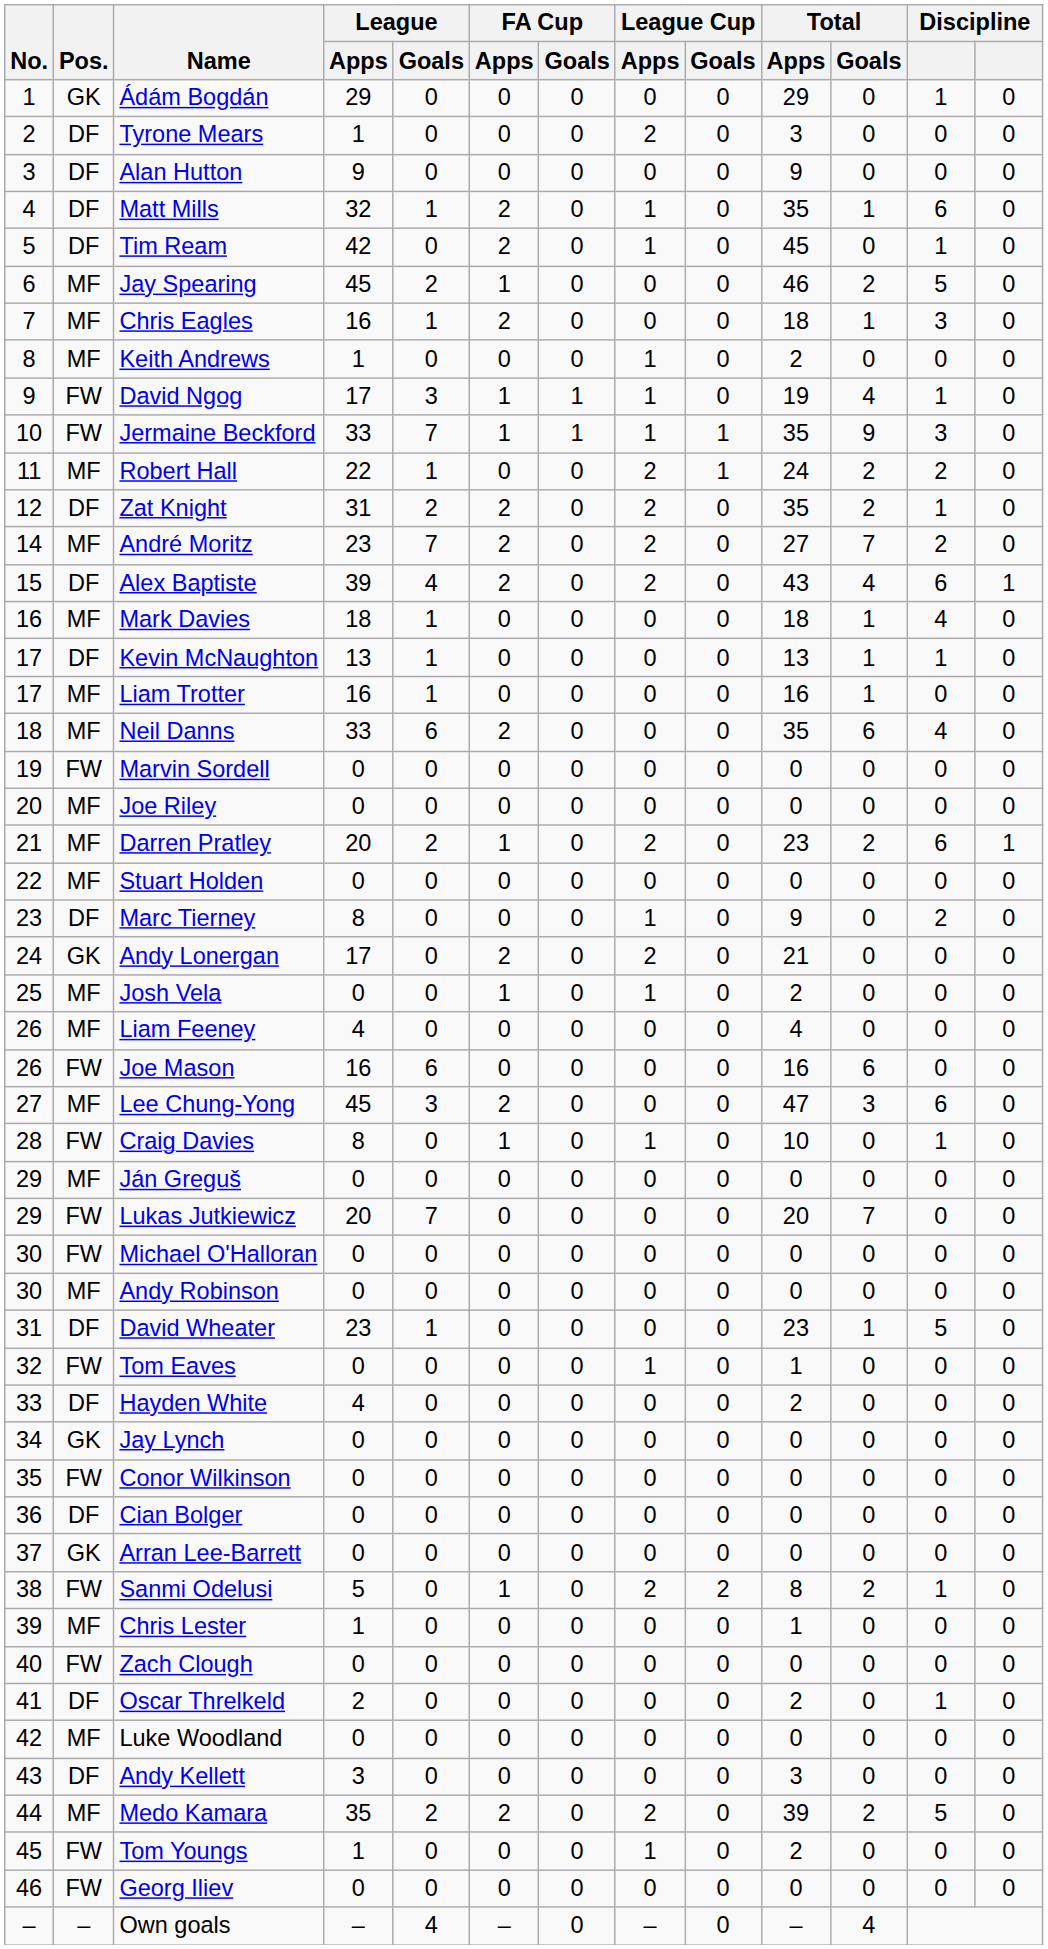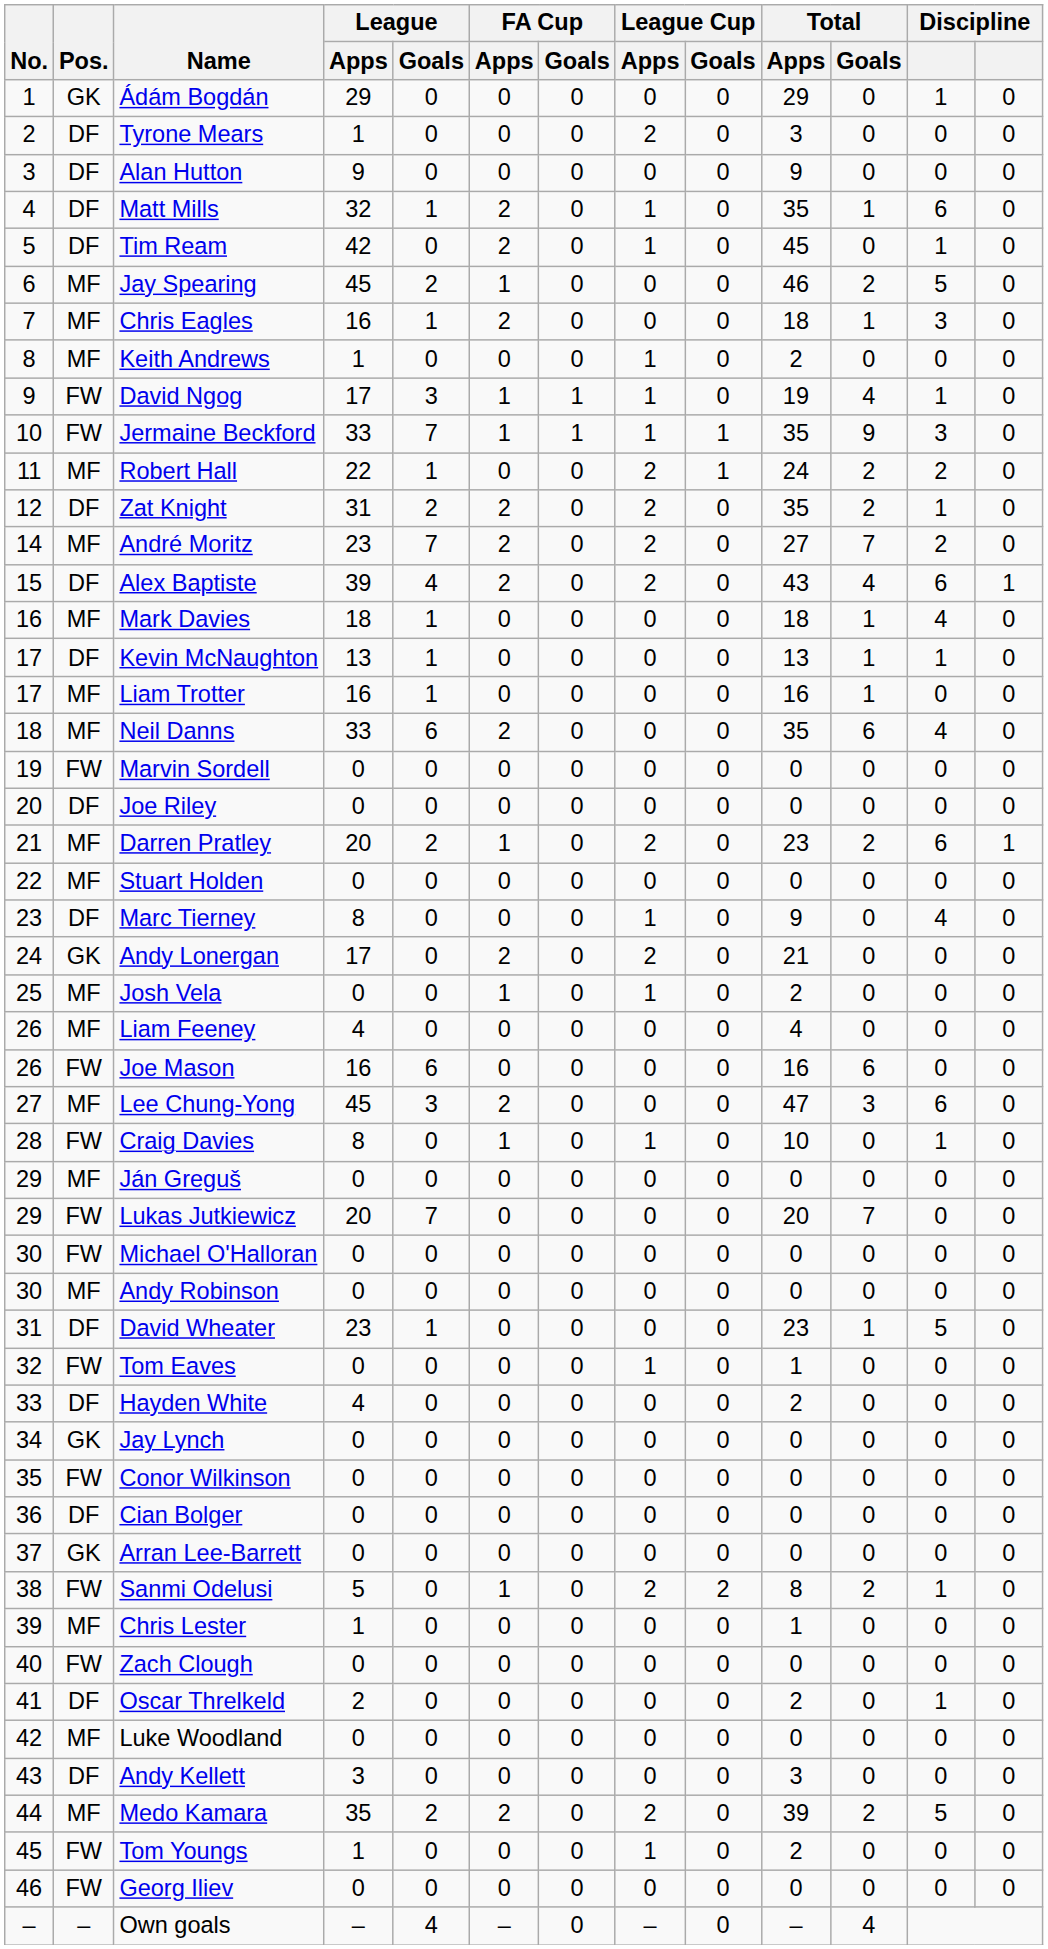 <table class="wikitable" style="text-align:center">
 <tr>
 <th rowspan="2" valign="bottom">No.</th>
 <th rowspan="2" valign="bottom">Pos.</th>
 <th rowspan="2" valign="bottom">Name</th>
 <th colspan="2" width="85">League</th>
 <th colspan="2" width="85">FA Cup</th>
 <th colspan="2" width="85">League Cup</th>
 <th colspan="2" width="85">Total</th>
 <th colspan="2" width="85">Discipline</th>
 </tr>
 <tr>
 <th>Apps</th>
 <th>Goals</th>
 <th>Apps</th>
 <th>Goals</th>
 <th>Apps</th>
 <th>Goals</th>
 <th>Apps</th>
 <th>Goals</th>
 <th></th>
 <th></th>
 </tr>
 <tr>
 <td>1</td>
 <td>GK</td>
 <td align="left"> <a href='#'>Ádám Bogdán</a></td>
 <td>29</td>
 <td>0</td>
 <td>0</td>
 <td>0</td>
 <td>0</td>
 <td>0</td>
 <td>29</td>
 <td>0</td>
 <td>1</td>
 <td>0</td>
 </tr>
 <tr>
 <td>2</td>
 <td>DF</td>
 <td align="left"> <a href='#'>Tyrone Mears</a></td>
 <td>1</td>
 <td>0</td>
 <td>0</td>
 <td>0</td>
 <td>2</td>
 <td>0</td>
 <td>3</td>
 <td>0</td>
 <td>0</td>
 <td>0</td>
 </tr>
 <tr>
 <td>3</td>
 <td>DF</td>
 <td align="left"> <a href='#'>Alan Hutton</a></td>
 <td>9</td>
 <td>0</td>
 <td>0</td>
 <td>0</td>
 <td>0</td>
 <td>0</td>
 <td>9</td>
 <td>0</td>
 <td>0</td>
 <td>0</td>
 </tr>
 <tr>
 <td>4</td>
 <td>DF</td>
 <td align="left"> <a href='#'>Matt Mills</a></td>
 <td>32</td>
 <td>1</td>
 <td>2</td>
 <td>0</td>
 <td>1</td>
 <td>0</td>
 <td>35</td>
 <td>1</td>
 <td>6</td>
 <td>0</td>
 </tr>
 <tr>
 <td>5</td>
 <td>DF</td>
 <td align="left"> <a href='#'>Tim Ream</a></td>
 <td>42</td>
 <td>0</td>
 <td>2</td>
 <td>0</td>
 <td>1</td>
 <td>0</td>
 <td>45</td>
 <td>0</td>
 <td>1</td>
 <td>0</td>
 </tr>
 <tr>
 <td>6</td>
 <td>MF</td>
 <td align="left"> <a href='#'>Jay Spearing</a></td>
 <td>45</td>
 <td>2</td>
 <td>1</td>
 <td>0</td>
 <td>0</td>
 <td>0</td>
 <td>46</td>
 <td>2</td>
 <td>5</td>
 <td>0</td>
 </tr>
 <tr>
 <td>7</td>
 <td>MF</td>
 <td align="left"> <a href='#'>Chris Eagles</a></td>
 <td>16</td>
 <td>1</td>
 <td>2</td>
 <td>0</td>
 <td>0</td>
 <td>0</td>
 <td>18</td>
 <td>1</td>
 <td>3</td>
 <td>0</td>
 </tr>
 <tr>
 <td>8</td>
 <td>MF</td>
 <td align="left"> <a href='#'>Keith Andrews</a></td>
 <td>1</td>
 <td>0</td>
 <td>0</td>
 <td>0</td>
 <td>1</td>
 <td>0</td>
 <td>2</td>
 <td>0</td>
 <td>0</td>
 <td>0</td>
 </tr>
 <tr>
 <td>9</td>
 <td>FW</td>
 <td align="left"> <a href='#'>David Ngog</a></td>
 <td>17</td>
 <td>3</td>
 <td>1</td>
 <td>1</td>
 <td>1</td>
 <td>0</td>
 <td>19</td>
 <td>4</td>
 <td>1</td>
 <td>0</td>
 </tr>
 <tr>
 <td>10</td>
 <td>FW</td>
 <td align="left"> <a href='#'>Jermaine Beckford</a></td>
 <td>33</td>
 <td>7</td>
 <td>1</td>
 <td>1</td>
 <td>1</td>
 <td>1</td>
 <td>35</td>
 <td>9</td>
 <td>3</td>
 <td>0</td>
 </tr>
 <tr>
 <td>11</td>
 <td>MF</td>
 <td align="left"> <a href='#'>Robert Hall</a></td>
 <td>22</td>
 <td>1</td>
 <td>0</td>
 <td>0</td>
 <td>2</td>
 <td>1</td>
 <td>24</td>
 <td>2</td>
 <td>2</td>
 <td>0</td>
 </tr>
 <tr>
 <td>12</td>
 <td>DF</td>
 <td align="left"> <a href='#'>Zat Knight</a></td>
 <td>31</td>
 <td>2</td>
 <td>2</td>
 <td>0</td>
 <td>2</td>
 <td>0</td>
 <td>35</td>
 <td>2</td>
 <td>1</td>
 <td>0</td>
 </tr>
 <tr>
 <td>14</td>
 <td>MF</td>
 <td align="left"> <a href='#'>André Moritz</a></td>
 <td>23</td>
 <td>7</td>
 <td>2</td>
 <td>0</td>
 <td>2</td>
 <td>0</td>
 <td>27</td>
 <td>7</td>
 <td>2</td>
 <td>0</td>
 </tr>
 <tr>
 <td>15</td>
 <td>DF</td>
 <td align="left"> <a href='#'>Alex Baptiste</a></td>
 <td>39</td>
 <td>4</td>
 <td>2</td>
 <td>0</td>
 <td>2</td>
 <td>0</td>
 <td>43</td>
 <td>4</td>
 <td>6</td>
 <td>1</td>
 </tr>
 <tr>
 <td>16</td>
 <td>MF</td>
 <td align="left"> <a href='#'>Mark Davies</a></td>
 <td>18</td>
 <td>1</td>
 <td>0</td>
 <td>0</td>
 <td>0</td>
 <td>0</td>
 <td>18</td>
 <td>1</td>
 <td>4</td>
 <td>0</td>
 </tr>
 <tr>
 <td>17</td>
 <td>DF</td>
 <td align="left"> <a href='#'>Kevin McNaughton</a></td>
 <td>13</td>
 <td>1</td>
 <td>0</td>
 <td>0</td>
 <td>0</td>
 <td>0</td>
 <td>13</td>
 <td>1</td>
 <td>1</td>
 <td>0</td>
 </tr>
 <tr>
 <td>17</td>
 <td>MF</td>
 <td align="left"> <a href='#'>Liam Trotter</a></td>
 <td>16</td>
 <td>1</td>
 <td>0</td>
 <td>0</td>
 <td>0</td>
 <td>0</td>
 <td>16</td>
 <td>1</td>
 <td>0</td>
 <td>0</td>
 </tr>
 <tr>
 <td>18</td>
 <td>MF</td>
 <td align="left"> <a href='#'>Neil Danns</a></td>
 <td>33</td>
 <td>6</td>
 <td>2</td>
 <td>0</td>
 <td>0</td>
 <td>0</td>
 <td>35</td>
 <td>6</td>
 <td>4</td>
 <td>0</td>
 </tr>
 <tr>
 <td>19</td>
 <td>FW</td>
 <td align="left"> <a href='#'>Marvin Sordell</a></td>
 <td>0</td>
 <td>0</td>
 <td>0</td>
 <td>0</td>
 <td>0</td>
 <td>0</td>
 <td>0</td>
 <td>0</td>
 <td>0</td>
 <td>0</td>
 </tr>
 <tr>
 <td>20</td>
-<td>MF</td>
+<td>DF</td>
 <td align="left"> <a href='#'>Joe Riley</a></td>
 <td>0</td>
 <td>0</td>
 <td>0</td>
 <td>0</td>
 <td>0</td>
 <td>0</td>
 <td>0</td>
 <td>0</td>
 <td>0</td>
 <td>0</td>
 </tr>
 <tr>
 <td>21</td>
 <td>MF</td>
 <td align="left"> <a href='#'>Darren Pratley</a></td>
 <td>20</td>
 <td>2</td>
 <td>1</td>
 <td>0</td>
 <td>2</td>
 <td>0</td>
 <td>23</td>
 <td>2</td>
 <td>6</td>
 <td>1</td>
 </tr>
 <tr>
 <td>22</td>
 <td>MF</td>
 <td align="left"> <a href='#'>Stuart Holden</a></td>
 <td>0</td>
 <td>0</td>
 <td>0</td>
 <td>0</td>
 <td>0</td>
 <td>0</td>
 <td>0</td>
 <td>0</td>
 <td>0</td>
 <td>0</td>
 </tr>
 <tr>
 <td>23</td>
 <td>DF</td>
 <td align="left"> <a href='#'>Marc Tierney</a></td>
 <td>8</td>
 <td>0</td>
 <td>0</td>
 <td>0</td>
 <td>1</td>
 <td>0</td>
 <td>9</td>
 <td>0</td>
-<td>2</td>
+<td>4</td>
 <td>0</td>
 </tr>
 <tr>
 <td>24</td>
 <td>GK</td>
 <td align="left"> <a href='#'>Andy Lonergan</a></td>
 <td>17</td>
 <td>0</td>
 <td>2</td>
 <td>0</td>
 <td>2</td>
 <td>0</td>
 <td>21</td>
 <td>0</td>
 <td>0</td>
 <td>0</td>
 </tr>
 <tr>
 <td>25</td>
 <td>MF</td>
 <td align="left"> <a href='#'>Josh Vela</a></td>
 <td>0</td>
 <td>0</td>
 <td>1</td>
 <td>0</td>
 <td>1</td>
 <td>0</td>
 <td>2</td>
 <td>0</td>
 <td>0</td>
 <td>0</td>
 </tr>
 <tr>
 <td>26</td>
 <td>MF</td>
 <td align="left"> <a href='#'>Liam Feeney</a></td>
 <td>4</td>
 <td>0</td>
 <td>0</td>
 <td>0</td>
 <td>0</td>
 <td>0</td>
 <td>4</td>
 <td>0</td>
 <td>0</td>
 <td>0</td>
 </tr>
 <tr>
 <td>26</td>
 <td>FW</td>
 <td align="left"> <a href='#'>Joe Mason</a></td>
 <td>16</td>
 <td>6</td>
 <td>0</td>
 <td>0</td>
 <td>0</td>
 <td>0</td>
 <td>16</td>
 <td>6</td>
 <td>0</td>
 <td>0</td>
 </tr>
 <tr>
 <td>27</td>
 <td>MF</td>
 <td align="left"> <a href='#'>Lee Chung-Yong</a></td>
 <td>45</td>
 <td>3</td>
 <td>2</td>
 <td>0</td>
 <td>0</td>
 <td>0</td>
 <td>47</td>
 <td>3</td>
 <td>6</td>
 <td>0</td>
 </tr>
 <tr>
 <td>28</td>
 <td>FW</td>
 <td align="left"> <a href='#'>Craig Davies</a></td>
 <td>8</td>
 <td>0</td>
 <td>1</td>
 <td>0</td>
 <td>1</td>
 <td>0</td>
 <td>10</td>
 <td>0</td>
 <td>1</td>
 <td>0</td>
 </tr>
 <tr>
 <td>29</td>
 <td>MF</td>
 <td align="left"> <a href='#'>Ján Greguš</a></td>
 <td>0</td>
 <td>0</td>
 <td>0</td>
 <td>0</td>
 <td>0</td>
 <td>0</td>
 <td>0</td>
 <td>0</td>
 <td>0</td>
 <td>0</td>
 </tr>
 <tr>
 <td>29</td>
 <td>FW</td>
 <td align="left"> <a href='#'>Lukas Jutkiewicz</a></td>
 <td>20</td>
 <td>7</td>
 <td>0</td>
 <td>0</td>
 <td>0</td>
 <td>0</td>
 <td>20</td>
 <td>7</td>
 <td>0</td>
 <td>0</td>
 </tr>
 <tr>
 <td>30</td>
 <td>FW</td>
 <td align="left"> <a href='#'>Michael O'Halloran</a></td>
 <td>0</td>
 <td>0</td>
 <td>0</td>
 <td>0</td>
 <td>0</td>
 <td>0</td>
 <td>0</td>
 <td>0</td>
 <td>0</td>
 <td>0</td>
 </tr>
 <tr>
 <td>30</td>
 <td>MF</td>
 <td align="left"> <a href='#'>Andy Robinson</a></td>
 <td>0</td>
 <td>0</td>
 <td>0</td>
 <td>0</td>
 <td>0</td>
 <td>0</td>
 <td>0</td>
 <td>0</td>
 <td>0</td>
 <td>0</td>
 </tr>
 <tr>
 <td>31</td>
 <td>DF</td>
 <td align="left"> <a href='#'>David Wheater</a></td>
 <td>23</td>
 <td>1</td>
 <td>0</td>
 <td>0</td>
 <td>0</td>
 <td>0</td>
 <td>23</td>
 <td>1</td>
 <td>5</td>
 <td>0</td>
 </tr>
 <tr>
 <td>32</td>
 <td>FW</td>
 <td align="left"> <a href='#'>Tom Eaves</a></td>
 <td>0</td>
 <td>0</td>
 <td>0</td>
 <td>0</td>
 <td>1</td>
 <td>0</td>
 <td>1</td>
 <td>0</td>
 <td>0</td>
 <td>0</td>
 </tr>
 <tr>
 <td>33</td>
 <td>DF</td>
 <td align="left"> <a href='#'>Hayden White</a></td>
 <td>4</td>
 <td>0</td>
 <td>0</td>
 <td>0</td>
 <td>0</td>
 <td>0</td>
 <td>2</td>
 <td>0</td>
 <td>0</td>
 <td>0</td>
 </tr>
 <tr>
 <td>34</td>
 <td>GK</td>
 <td align="left"> <a href='#'>Jay Lynch</a></td>
 <td>0</td>
 <td>0</td>
 <td>0</td>
 <td>0</td>
 <td>0</td>
 <td>0</td>
 <td>0</td>
 <td>0</td>
 <td>0</td>
 <td>0</td>
 </tr>
 <tr>
 <td>35</td>
 <td>FW</td>
 <td align="left"> <a href='#'>Conor Wilkinson</a></td>
 <td>0</td>
 <td>0</td>
 <td>0</td>
 <td>0</td>
 <td>0</td>
 <td>0</td>
 <td>0</td>
 <td>0</td>
 <td>0</td>
 <td>0</td>
 </tr>
 <tr>
 <td>36</td>
 <td>DF</td>
 <td align="left"> <a href='#'>Cian Bolger</a></td>
 <td>0</td>
 <td>0</td>
 <td>0</td>
 <td>0</td>
 <td>0</td>
 <td>0</td>
 <td>0</td>
 <td>0</td>
 <td>0</td>
 <td>0</td>
 </tr>
 <tr>
 <td>37</td>
 <td>GK</td>
 <td align="left"> <a href='#'>Arran Lee-Barrett</a></td>
 <td>0</td>
 <td>0</td>
 <td>0</td>
 <td>0</td>
 <td>0</td>
 <td>0</td>
 <td>0</td>
 <td>0</td>
 <td>0</td>
 <td>0</td>
 </tr>
 <tr>
 <td>38</td>
 <td>FW</td>
 <td align="left"> <a href='#'>Sanmi Odelusi</a></td>
 <td>5</td>
 <td>0</td>
 <td>1</td>
 <td>0</td>
 <td>2</td>
 <td>2</td>
 <td>8</td>
 <td>2</td>
 <td>1</td>
 <td>0</td>
 </tr>
 <tr>
 <td>39</td>
 <td>MF</td>
 <td align="left"> <a href='#'>Chris Lester</a></td>
 <td>1</td>
 <td>0</td>
 <td>0</td>
 <td>0</td>
 <td>0</td>
 <td>0</td>
 <td>1</td>
 <td>0</td>
 <td>0</td>
 <td>0</td>
 </tr>
 <tr>
 <td>40</td>
 <td>FW</td>
 <td align="left"> <a href='#'>Zach Clough</a></td>
 <td>0</td>
 <td>0</td>
 <td>0</td>
 <td>0</td>
 <td>0</td>
 <td>0</td>
 <td>0</td>
 <td>0</td>
 <td>0</td>
 <td>0</td>
 </tr>
 <tr>
 <td>41</td>
 <td>DF</td>
 <td align="left"> <a href='#'>Oscar Threlkeld</a></td>
 <td>2</td>
 <td>0</td>
 <td>0</td>
 <td>0</td>
 <td>0</td>
 <td>0</td>
 <td>2</td>
 <td>0</td>
 <td>1</td>
 <td>0</td>
 </tr>
 <tr>
 <td>42</td>
 <td>MF</td>
 <td align="left"> Luke Woodland</td>
 <td>0</td>
 <td>0</td>
 <td>0</td>
 <td>0</td>
 <td>0</td>
 <td>0</td>
 <td>0</td>
 <td>0</td>
 <td>0</td>
 <td>0</td>
 </tr>
 <tr>
 <td>43</td>
 <td>DF</td>
 <td align="left"> <a href='#'>Andy Kellett</a></td>
 <td>3</td>
 <td>0</td>
 <td>0</td>
 <td>0</td>
 <td>0</td>
 <td>0</td>
 <td>3</td>
 <td>0</td>
 <td>0</td>
 <td>0</td>
 </tr>
 <tr>
 <td>44</td>
 <td>MF</td>
 <td align="left"> <a href='#'>Medo Kamara</a></td>
 <td>35</td>
 <td>2</td>
 <td>2</td>
 <td>0</td>
 <td>2</td>
 <td>0</td>
 <td>39</td>
 <td>2</td>
 <td>5</td>
 <td>0</td>
 </tr>
 <tr>
 <td>45</td>
 <td>FW</td>
 <td align="left"> <a href='#'>Tom Youngs</a></td>
 <td>1</td>
 <td>0</td>
 <td>0</td>
 <td>0</td>
 <td>1</td>
 <td>0</td>
 <td>2</td>
 <td>0</td>
 <td>0</td>
 <td>0</td>
 </tr>
 <tr>
 <td>46</td>
 <td>FW</td>
 <td align="left"> <a href='#'>Georg Iliev</a></td>
 <td>0</td>
 <td>0</td>
 <td>0</td>
 <td>0</td>
 <td>0</td>
 <td>0</td>
 <td>0</td>
 <td>0</td>
 <td>0</td>
 <td>0</td>
 </tr>
 <tr>
 <td>–</td>
 <td>–</td>
 <td align="left">Own goals</td>
 <td>–</td>
 <td>4</td>
 <td>–</td>
 <td>0</td>
 <td>–</td>
 <td>0</td>
 <td>–</td>
 <td>4</td>
 </tr>
 </table>
